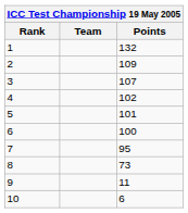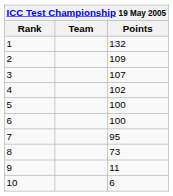 <table class="wikitable" style="white-space:nowrap; float:left; margin-right:1em">
 <tr>
 <th colspan="5"><a href='#'>ICC Test Championship</a> <small>19 May 2005</small></th>
 </tr>
 <tr>
 <th>Rank</th>
 <th>Team</th>
 <th>Points</th>
 </tr>
 <tr>
 <td>1</td>
 <td align=left></td>
 <td>132</td>
 </tr>
 <tr>
 <td>2</td>
 <td align=left></td>
 <td>109</td>
 </tr>
 <tr>
 <td>3</td>
 <td align=left></td>
 <td>107</td>
 </tr>
 <tr>
 <td>4</td>
 <td align=left></td>
 <td>102</td>
 </tr>
 <tr>
 <td>5</td>
 <td align=left></td>
-<td>101</td>
+<td>100</td>
 </tr>
 <tr>
 <td>6</td>
 <td align=left></td>
 <td>100</td>
 </tr>
 <tr>
 <td>7</td>
 <td align=left></td>
 <td>95</td>
 </tr>
 <tr>
 <td>8</td>
 <td align=left></td>
 <td>73</td>
 </tr>
 <tr>
 <td>9</td>
 <td align=left></td>
 <td>11</td>
 </tr>
 <tr>
 <td>10</td>
 <td align=left></td>
 <td>6</td>
 </tr>
 </table>
